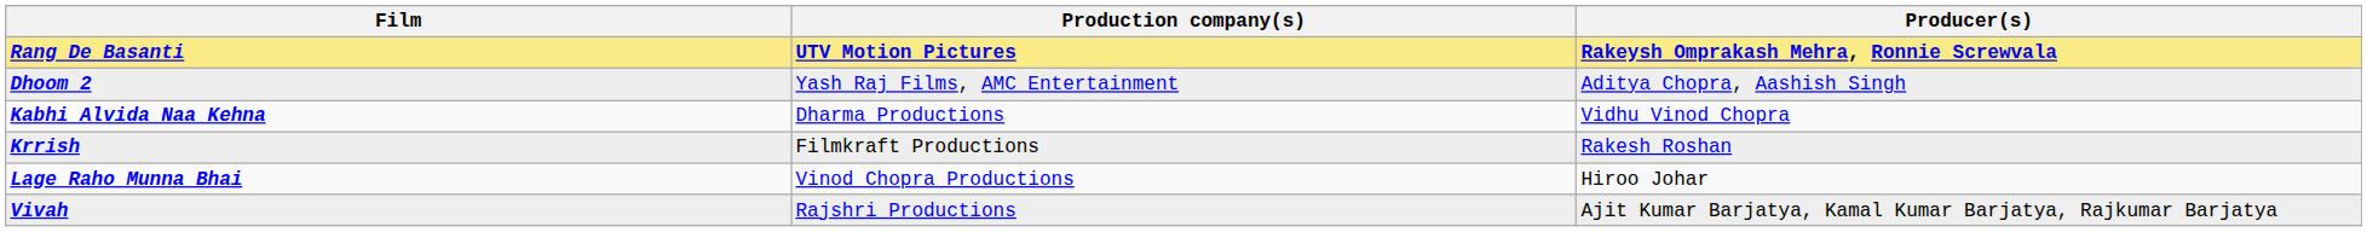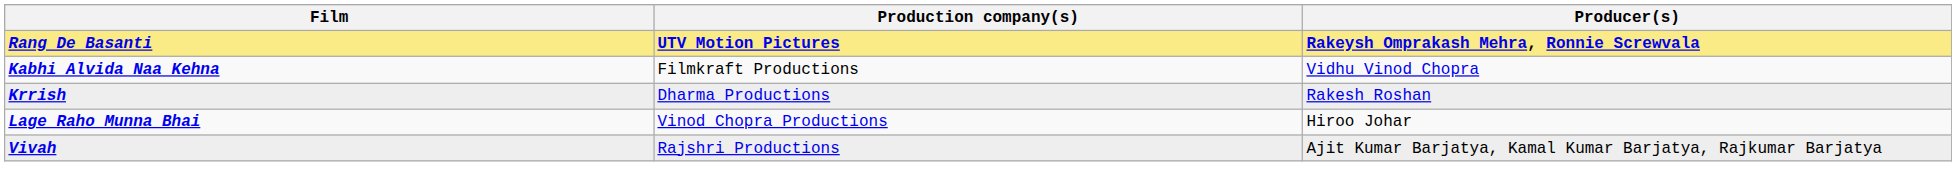 <table class="wikitable" border="1" width="100%">
 <tr style="background:#bebebe">
 <th width="33%">Film</th>
 <th width="33%">Production company(s)</th>
 <th width="33%">Producer(s)</th>
 </tr>
 <tr style="background:#FAEB86">
 <td><strong><em><a href='#'>Rang De Basanti</a></em></strong></td>
 <td><strong><a href='#'>UTV Motion Pictures</a></strong></td>
 <td><strong><a href='#'>Rakeysh Omprakash Mehra</a>, <a href='#'>Ronnie Screwvala</a></strong></td>
 </tr>
-<tr style="background:#EEEEEE">
-<td><strong><em><a href='#'>Dhoom 2</a></em></strong></td>
-<td><a href='#'>Yash Raj Films</a>, <a href='#'>AMC Entertainment</a></td>
-<td><a href='#'>Aditya Chopra</a>, <a href='#'>Aashish Singh</a></td>
-</tr>
 <tr>
 <td><strong><em><a href='#'>Kabhi Alvida Naa Kehna</a></em></strong></td>
-<td><a href='#'>Dharma Productions</a></td>
+<td>Filmkraft Productions</td>
 <td><a href='#'>Vidhu Vinod Chopra</a></td>
 </tr>
 <tr style="background:#EEEEEE">
 <td><strong><em><a href='#'>Krrish</a></em></strong></td>
-<td>Filmkraft Productions</td>
+<td><a href='#'>Dharma Productions</a></td>
 <td><a href='#'>Rakesh Roshan</a></td>
 </tr>
 <tr>
 <td><strong><em><a href='#'>Lage Raho Munna Bhai</a></em></strong></td>
 <td><a href='#'>Vinod Chopra Productions</a></td>
 <td>Hiroo Johar</td>
 </tr>
 <tr style="background:#EEEEEE">
 <td><strong><em><a href='#'>Vivah</a></em></strong></td>
 <td><a href='#'>Rajshri Productions</a></td>
 <td>Ajit Kumar Barjatya, Kamal Kumar Barjatya, Rajkumar Barjatya</td>
 </tr>
 </table>
